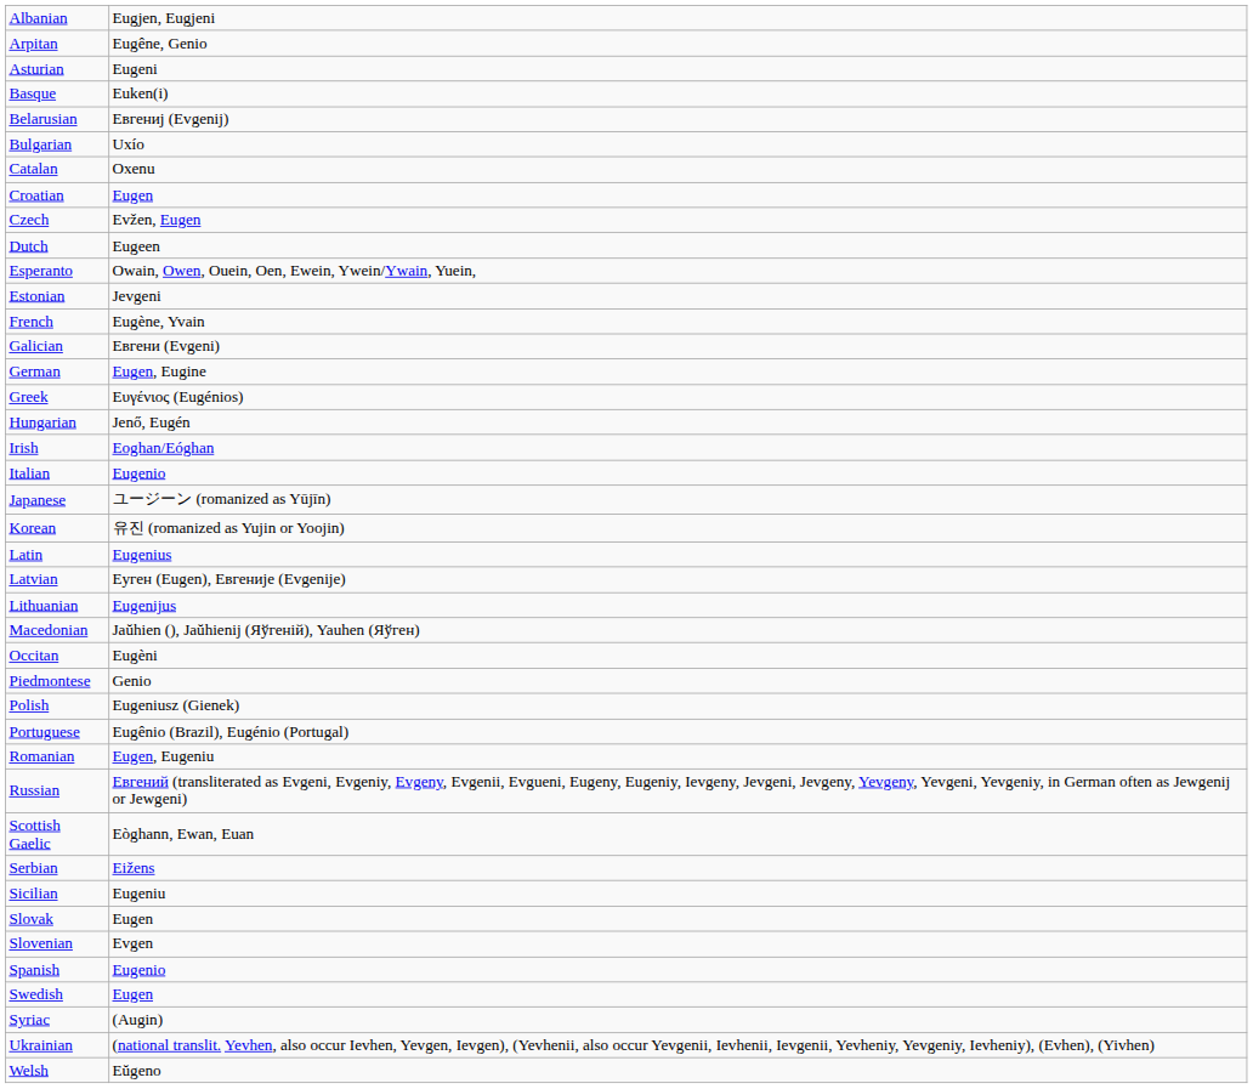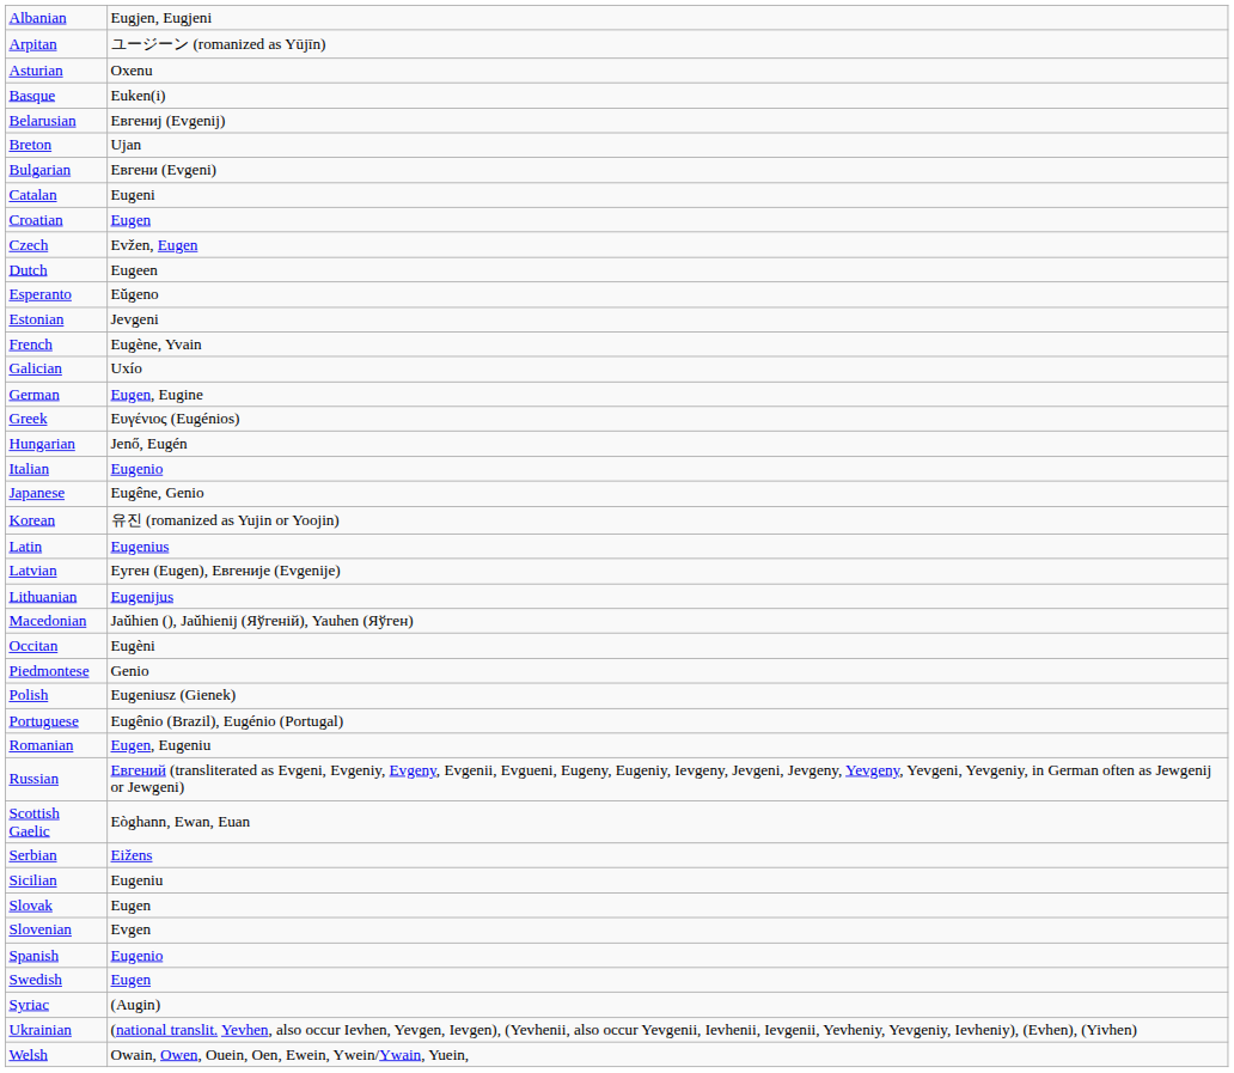 <table class="wikitable" border="0">
 <tr align="left">
 <td><a href='#'>Albanian</a></td>
 <td>Eugjen, Eugjeni</td>
 </tr>
 <tr>
 <td><a href='#'>Arpitan</a></td>
-<td>Eugêne, Genio</td>
+<td>ユージーン (romanized as Yūjīn)</td>
 </tr>
 <tr>
 <td><a href='#'>Asturian</a></td>
-<td>Eugeni</td>
+<td>Oxenu</td>
 </tr>
 <tr>
 <td><a href='#'>Basque</a></td>
 <td>Euken(i)</td>
 </tr>
 <tr>
 <td><a href='#'>Belarusian</a></td>
 <td>Евгениј (Evgenij)</td>
 </tr>
 <tr>
+<td><a href='#'>Breton</a></td>
+<td>Ujan</td>
+</tr>
+<tr>
 <td><a href='#'>Bulgarian</a></td>
-<td>Uxío</td>
+<td>Евгени (Evgeni)</td>
 </tr>
 <tr>
 <td><a href='#'>Catalan</a></td>
-<td>Oxenu</td>
+<td>Eugeni</td>
 </tr>
 <tr>
 <td><a href='#'>Croatian</a></td>
 <td><a href='#'>Eugen</a></td>
 </tr>
 <tr>
 <td><a href='#'>Czech</a></td>
 <td>Evžen, <a href='#'>Eugen</a></td>
 </tr>
 <tr>
 <td><a href='#'>Dutch</a></td>
 <td>Eugeen</td>
 </tr>
 <tr>
 <td><a href='#'>Esperanto</a></td>
-<td>Owain, <a href='#'>Owen</a>, Ouein, Oen, Ewein, Ywein/<a href='#'>Ywain</a>, Yuein,</td>
+<td>Eŭgeno</td>
 </tr>
 <tr>
 <td><a href='#'>Estonian</a></td>
 <td>Jevgeni</td>
 </tr>
 <tr>
 <td><a href='#'>French</a></td>
 <td>Eugène, Yvain</td>
 </tr>
 <tr>
 <td><a href='#'>Galician</a></td>
-<td>Евгени (Evgeni)</td>
+<td>Uxío</td>
 </tr>
 <tr>
 <td><a href='#'>German</a></td>
 <td><a href='#'>Eugen</a>, Eugine</td>
 </tr>
 <tr>
 <td><a href='#'>Greek</a></td>
 <td>Ευγένιος (Eugénios)</td>
 </tr>
 <tr>
 <td><a href='#'>Hungarian</a></td>
 <td>Jenő, Eugén</td>
 </tr>
 <tr>
-<td><a href='#'>Irish</a></td>
-<td><a href='#'>Eoghan/Eóghan</a></td>
-</tr>
-<tr>
 <td><a href='#'>Italian</a></td>
 <td><a href='#'>Eugenio</a></td>
 </tr>
 <tr>
 <td><a href='#'>Japanese</a></td>
-<td>ユージーン (romanized as Yūjīn)</td>
+<td>Eugêne, Genio</td>
 </tr>
 <tr>
 <td><a href='#'>Korean</a></td>
 <td>유진 (romanized as Yujin or Yoojin)</td>
 </tr>
 <tr>
 <td><a href='#'>Latin</a></td>
 <td><a href='#'>Eugenius</a></td>
 </tr>
 <tr>
 <td><a href='#'>Latvian</a></td>
 <td>Еуген (Eugen), Евгеније (Evgenije)</td>
 </tr>
 <tr>
 <td><a href='#'>Lithuanian</a></td>
 <td><a href='#'>Eugenijus</a></td>
 </tr>
 <tr>
 <td><a href='#'>Macedonian</a></td>
 <td>Jaŭhien (), Jaŭhienij (Яўгеній), Yauhen (Яўген)</td>
 </tr>
 <tr>
 <td><a href='#'>Occitan</a></td>
 <td>Eugèni</td>
 </tr>
 <tr>
 <td><a href='#'>Piedmontese</a></td>
 <td>Genio</td>
 </tr>
 <tr>
 <td><a href='#'>Polish</a></td>
 <td>Eugeniusz (Gienek)</td>
 </tr>
 <tr>
 <td><a href='#'>Portuguese</a></td>
 <td>Eugênio (Brazil), Eugénio (Portugal)</td>
 </tr>
 <tr>
 <td><a href='#'>Romanian</a></td>
 <td><a href='#'>Eugen</a>, Eugeniu</td>
 </tr>
 <tr>
 <td><a href='#'>Russian</a></td>
 <td><a href='#'>Евгений</a> (transliterated as Evgeni, Evgeniy, <a href='#'>Evgeny</a>, Evgenii, Evgueni, Eugeny, Eugeniy, Ievgeny, Jevgeni, Jevgeny, <a href='#'>Yevgeny</a>, Yevgeni, Yevgeniy, in German often as Jewgenij or Jewgeni)</td>
 </tr>
 <tr>
 <td><a href='#'>Scottish Gaelic</a></td>
 <td>Eòghann, Ewan, Euan</td>
 </tr>
 <tr>
 <td><a href='#'>Serbian</a></td>
 <td><a href='#'>Eižens</a></td>
 </tr>
 <tr>
 <td><a href='#'>Sicilian</a></td>
 <td>Eugeniu</td>
 </tr>
 <tr>
 <td><a href='#'>Slovak</a></td>
 <td>Eugen</td>
 </tr>
 <tr>
 <td><a href='#'>Slovenian</a></td>
 <td>Evgen</td>
 </tr>
 <tr>
 <td><a href='#'>Spanish</a></td>
 <td><a href='#'>Eugenio</a></td>
 </tr>
 <tr>
 <td><a href='#'>Swedish</a></td>
 <td><a href='#'>Eugen</a></td>
 </tr>
 <tr>
 <td><a href='#'>Syriac</a></td>
 <td> (Augin)</td>
 </tr>
 <tr>
 <td><a href='#'>Ukrainian</a></td>
 <td> (<a href='#'>national translit.</a> <a href='#'>Yevhen</a>, also occur Ievhen, Yevgen, Ievgen),  (Yevhenii, also occur Yevgenii, Ievhenii, Ievgenii, Yevheniy, Yevgeniy, Ievheniy),  (Evhen),  (Yivhen)</td>
 </tr>
 <tr>
 <td><a href='#'>Welsh</a></td>
-<td>Eŭgeno</td>
+<td>Owain, <a href='#'>Owen</a>, Ouein, Oen, Ewein, Ywein/<a href='#'>Ywain</a>, Yuein,</td>
 </tr>
 </table>
